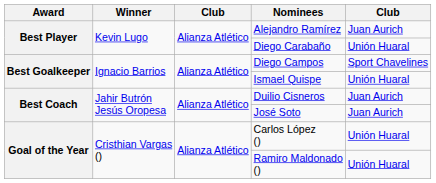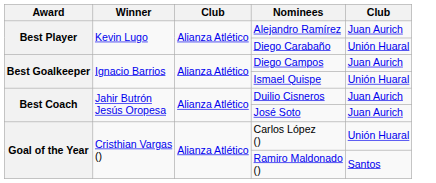 <table class="wikitable">
 <tr>
 <th>Award</th>
 <th>Winner</th>
 <th>Club</th>
 <th>Nominees</th>
 <th>Club</th>
 </tr>
 <tr>
 <th rowspan="2">Best Player</th>
 <td rowspan="2"> <a href='#'>Kevin Lugo</a></td>
 <td rowspan="2"><a href='#'>Alianza Atlético</a></td>
 <td> <a href='#'>Alejandro Ramírez</a></td>
 <td><a href='#'>Juan Aurich</a></td>
 </tr>
 <tr>
 <td> <a href='#'>Diego Carabaño</a></td>
 <td><a href='#'>Unión Huaral</a></td>
 </tr>
 <tr>
 <th rowspan="2">Best Goalkeeper</th>
 <td rowspan="2"> <a href='#'>Ignacio Barrios</a></td>
 <td rowspan="2"><a href='#'>Alianza Atlético</a></td>
 <td> <a href='#'>Diego Campos</a></td>
-<td><a href='#'>Sport Chavelines</a></td>
+<td><a href='#'>Juan Aurich</a></td>
 </tr>
 <tr>
 <td> <a href='#'>Ismael Quispe</a></td>
 <td><a href='#'>Unión Huaral</a></td>
 </tr>
 <tr>
 <th rowspan="2">Best Coach</th>
 <td rowspan="2"> <a href='#'>Jahir Butrón</a><br> <a href='#'>Jesús Oropesa</a></td>
 <td rowspan="2"><a href='#'>Alianza Atlético</a></td>
 <td> <a href='#'>Duilio Cisneros</a></td>
 <td><a href='#'>Juan Aurich</a></td>
 </tr>
 <tr>
 <td> <a href='#'>José Soto</a></td>
 <td><a href='#'>Juan Aurich</a></td>
 </tr>
 <tr>
 <th rowspan="4">Goal of the Year</th>
 <td rowspan="4"> <a href='#'>Cristhian Vargas</a><br>()</td>
 <td rowspan="4"><a href='#'>Alianza Atlético</a></td>
 <td> Carlos López<br>()</td>
 <td><a href='#'>Unión Huaral</a></td>
 </tr>
 <tr>
 <td> <a href='#'>Ramiro Maldonado</a><br>()</td>
-<td><a href='#'>Unión Huaral</a></td>
+<td><a href='#'>Santos</a></td>
 </tr>
 </table>
